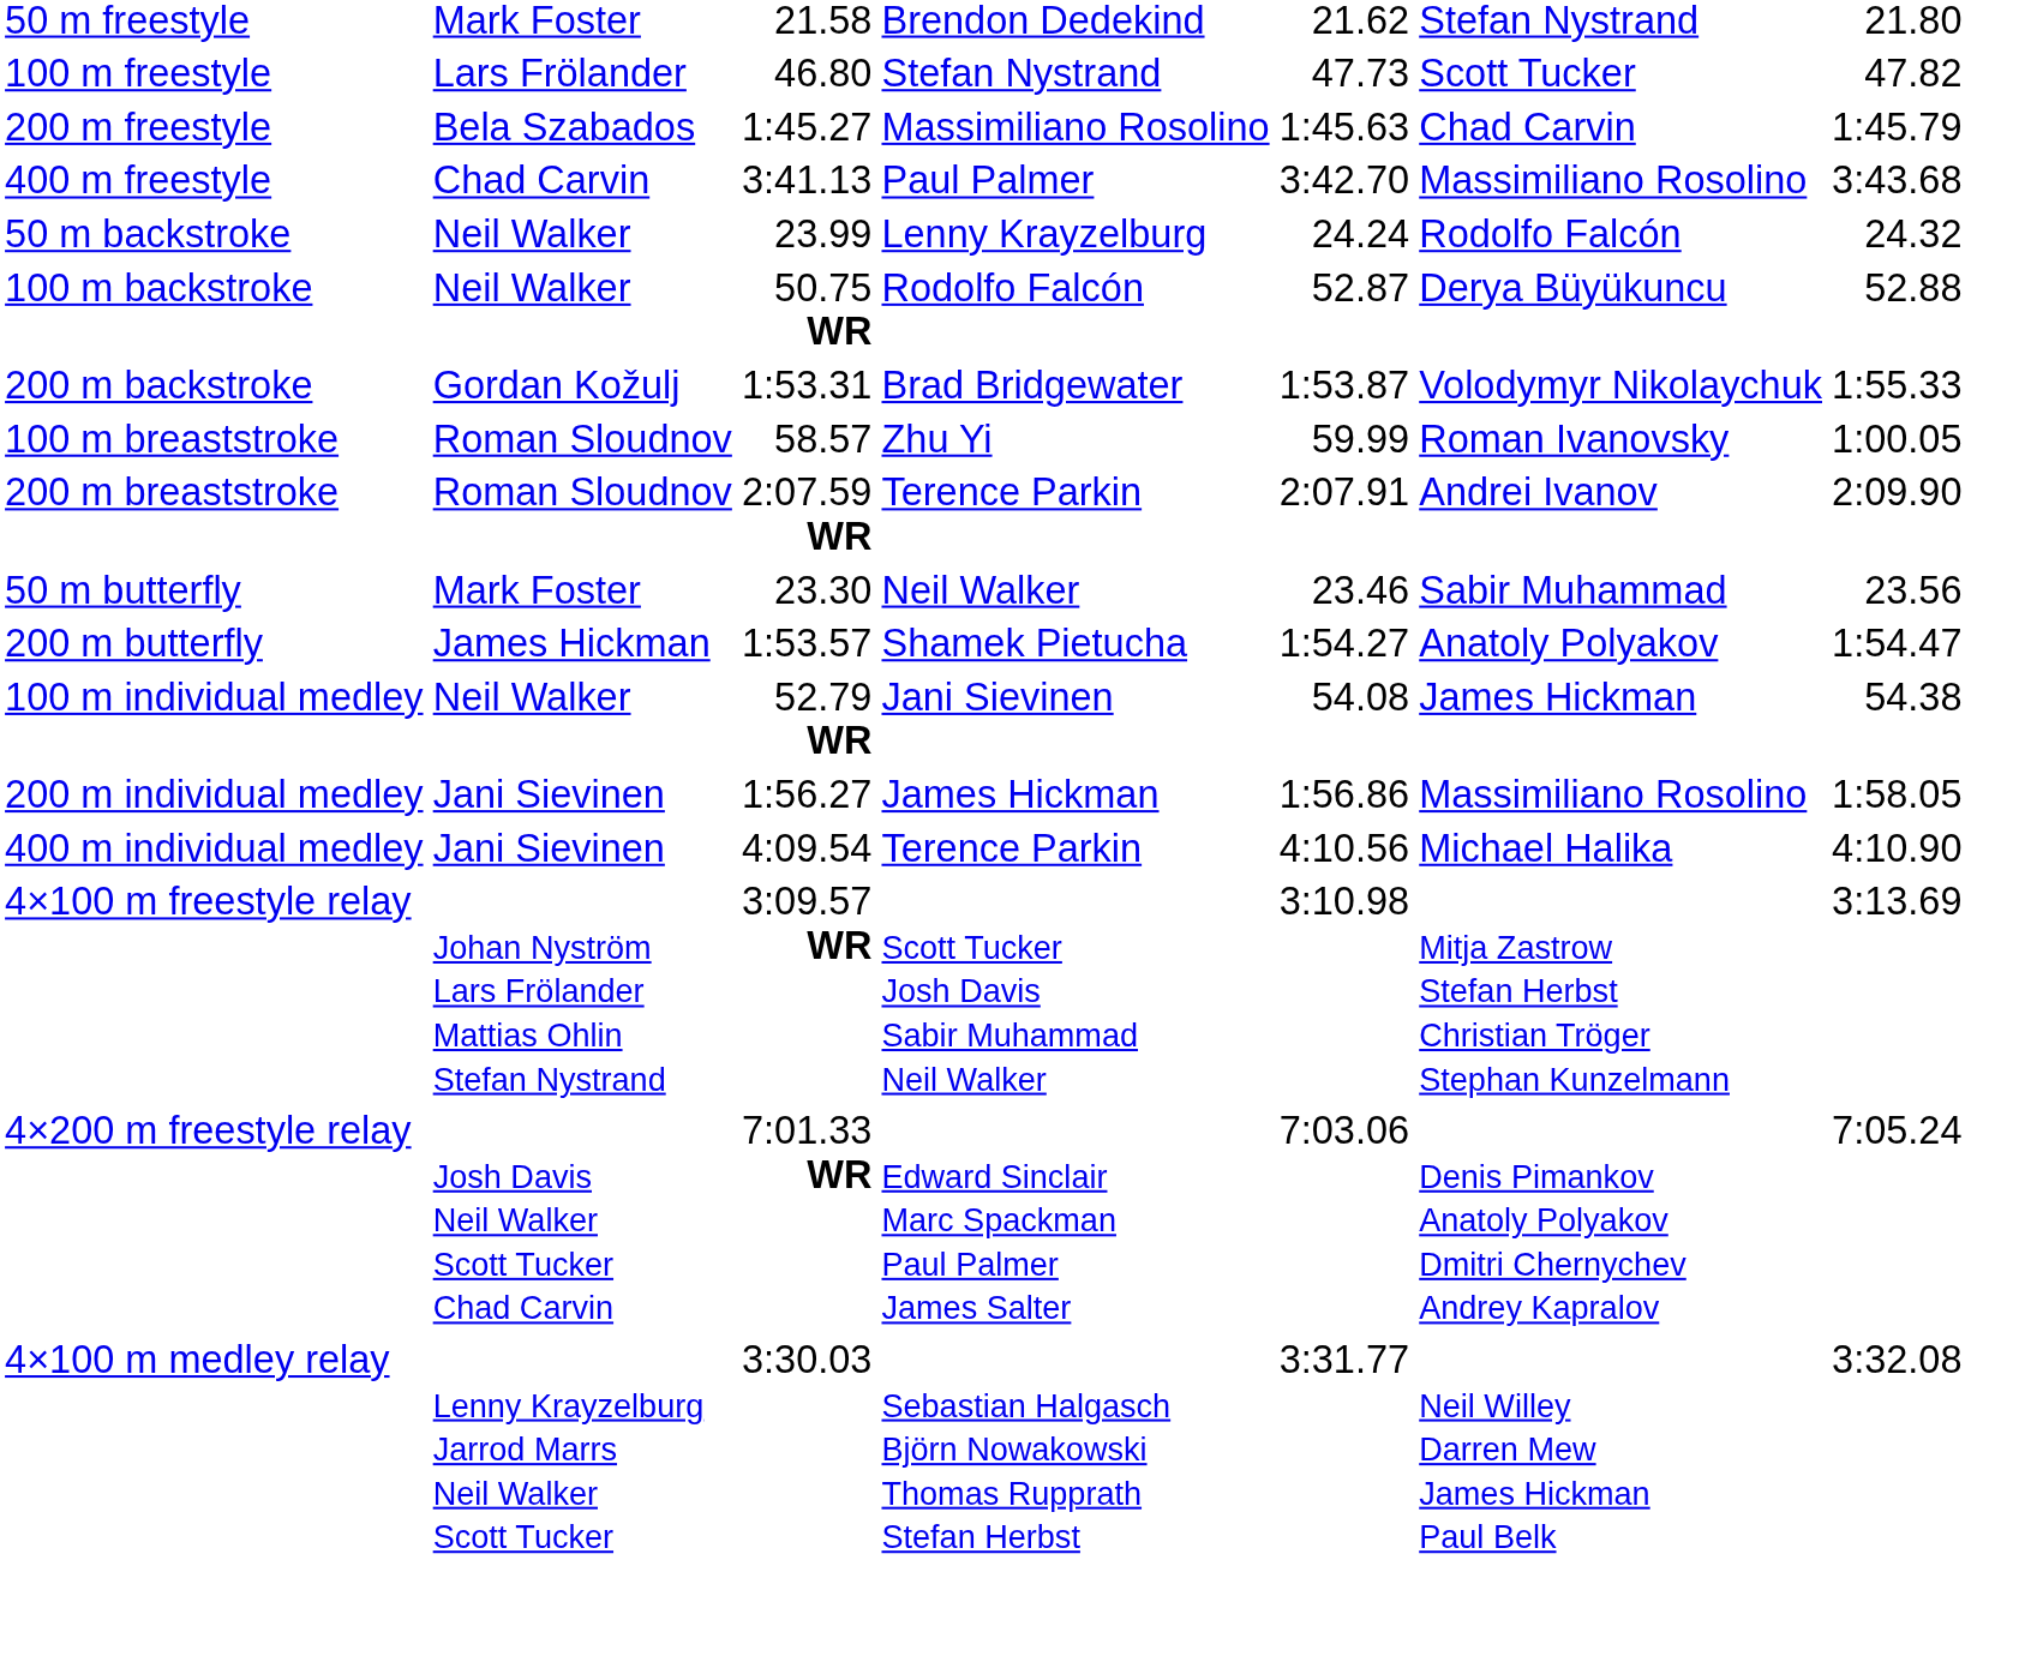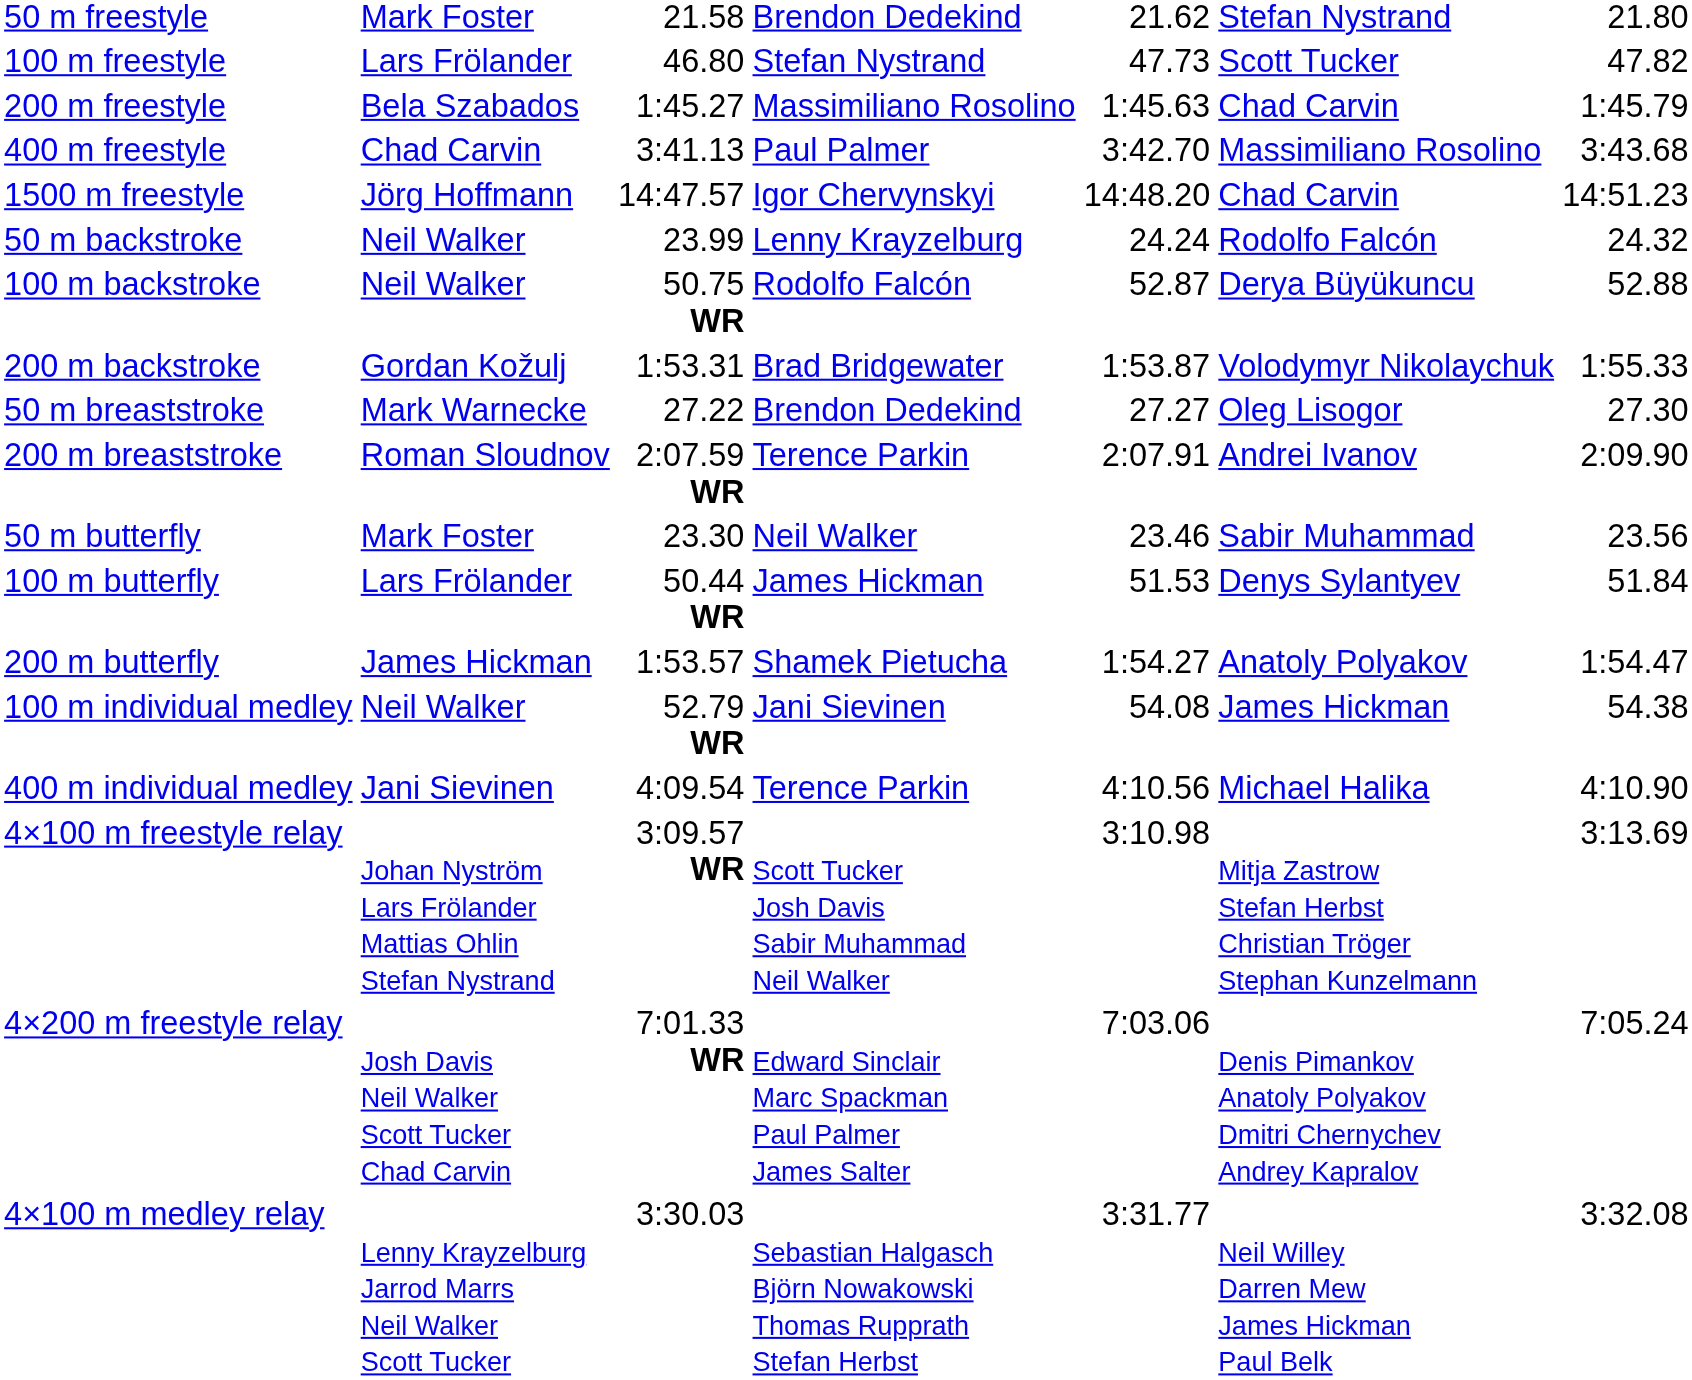 <table>
 <tr valign=top>
 <td><a href='#'>50 m freestyle</a></td>
 <td><a href='#'>Mark Foster</a><br><small></small></td>
 <td align="right">21.58</td>
 <td><a href='#'>Brendon Dedekind</a><br><small></small></td>
 <td align="right">21.62</td>
 <td><a href='#'>Stefan Nystrand</a><br><small></small></td>
 <td align="right">21.80</td>
 </tr>
 <tr valign=top>
 <td><a href='#'>100 m freestyle</a></td>
 <td><a href='#'>Lars Frölander</a><br><small></small></td>
 <td align="right">46.80</td>
 <td><a href='#'>Stefan Nystrand</a><br><small></small></td>
 <td align="right">47.73</td>
 <td><a href='#'>Scott Tucker</a><br><small></small></td>
 <td align="right">47.82</td>
 </tr>
 <tr valign=top>
 <td><a href='#'>200 m freestyle</a></td>
 <td><a href='#'>Bela Szabados</a><br><small></small></td>
 <td align="right">1:45.27</td>
 <td><a href='#'>Massimiliano Rosolino</a><br><small></small></td>
 <td align="right">1:45.63</td>
 <td><a href='#'>Chad Carvin</a><br><small></small></td>
 <td align="right">1:45.79</td>
 </tr>
 <tr valign=top>
 <td><a href='#'>400 m freestyle</a></td>
 <td><a href='#'>Chad Carvin</a><br><small></small></td>
 <td align="right">3:41.13</td>
 <td><a href='#'>Paul Palmer</a><br><small></small></td>
 <td align="right">3:42.70</td>
 <td><a href='#'>Massimiliano Rosolino</a><br><small></small></td>
 <td align="right">3:43.68</td>
 </tr>
 <tr valign=top>
+<td><a href='#'>1500 m freestyle</a></td>
+<td><a href='#'>Jörg Hoffmann</a><br><small></small></td>
+<td align="right">14:47.57</td>
+<td><a href='#'>Igor Chervynskyi</a><br><small></small></td>
+<td align="right">14:48.20</td>
+<td><a href='#'>Chad Carvin</a><br><small></small></td>
+<td align="right">14:51.23</td>
+</tr>
+<tr valign=top>
 <td><a href='#'>50 m backstroke</a></td>
 <td><a href='#'>Neil Walker</a><br><small></small></td>
 <td align="right">23.99</td>
 <td><a href='#'>Lenny Krayzelburg</a><br><small></small></td>
 <td align="right">24.24</td>
 <td><a href='#'>Rodolfo Falcón</a><br><small></small></td>
 <td align="right">24.32</td>
 </tr>
 <tr valign=top>
 <td><a href='#'>100 m backstroke</a></td>
 <td><a href='#'>Neil Walker</a><br><small></small></td>
 <td align="right">50.75<br><strong>WR</strong></td>
 <td><a href='#'>Rodolfo Falcón</a><br><small></small></td>
 <td align="right">52.87</td>
 <td><a href='#'>Derya Büyükuncu</a><br><small></small></td>
 <td align="right">52.88</td>
 </tr>
 <tr valign=top>
 <td><a href='#'>200 m backstroke</a></td>
 <td><a href='#'>Gordan Kožulj</a><br><small></small></td>
 <td align="right">1:53.31</td>
 <td><a href='#'>Brad Bridgewater</a><br><small></small></td>
 <td align="right">1:53.87</td>
 <td><a href='#'>Volodymyr Nikolaychuk</a><br><small></small></td>
 <td align="right">1:55.33</td>
 </tr>
 <tr valign=top>
-<td><a href='#'>100 m breaststroke</a></td>
-<td><a href='#'>Roman Sloudnov</a><br><small></small></td>
-<td align="right">58.57</td>
-<td><a href='#'>Zhu Yi</a><br><small></small></td>
-<td align="right">59.99</td>
-<td><a href='#'>Roman Ivanovsky</a><br><small></small></td>
-<td align="right">1:00.05</td>
+<td><a href='#'>50 m breaststroke</a></td>
+<td><a href='#'>Mark Warnecke</a><br><small></small></td>
+<td align="right">27.22</td>
+<td><a href='#'>Brendon Dedekind</a><br><small></small></td>
+<td align="right">27.27</td>
+<td><a href='#'>Oleg Lisogor</a><br><small></small></td>
+<td align="right">27.30</td>
 </tr>
 <tr valign=top>
 <td><a href='#'>200 m breaststroke</a></td>
 <td><a href='#'>Roman Sloudnov</a><br><small></small></td>
 <td align="right">2:07.59<br><strong>WR</strong></td>
 <td><a href='#'>Terence Parkin</a><br><small></small></td>
 <td align="right">2:07.91</td>
 <td><a href='#'>Andrei Ivanov</a><br><small></small></td>
 <td align="right">2:09.90</td>
 </tr>
 <tr valign=top>
 <td><a href='#'>50 m butterfly</a></td>
 <td><a href='#'>Mark Foster</a><br><small></small></td>
 <td align="right">23.30</td>
 <td><a href='#'>Neil Walker</a><br><small></small></td>
 <td align="right">23.46</td>
 <td><a href='#'>Sabir Muhammad</a><br><small></small></td>
 <td align="right">23.56</td>
 </tr>
 <tr valign=top>
+<td><a href='#'>100 m butterfly</a></td>
+<td><a href='#'>Lars Frölander</a><br><small></small></td>
+<td align="right">50.44<br><strong>WR</strong></td>
+<td><a href='#'>James Hickman</a><br><small></small></td>
+<td align="right">51.53</td>
+<td><a href='#'>Denys Sylantyev</a><br><small></small></td>
+<td align="right">51.84</td>
+</tr>
+<tr valign=top>
 <td><a href='#'>200 m butterfly</a></td>
 <td><a href='#'>James Hickman</a><br><small></small></td>
 <td align="right">1:53.57</td>
 <td><a href='#'>Shamek Pietucha</a><br><small></small></td>
 <td align="right">1:54.27</td>
 <td><a href='#'>Anatoly Polyakov</a><br><small></small></td>
 <td align="right">1:54.47</td>
 </tr>
 <tr valign=top>
 <td><a href='#'>100 m individual medley</a></td>
 <td><a href='#'>Neil Walker</a><br><small></small></td>
 <td align="right">52.79<br><strong>WR</strong></td>
 <td><a href='#'>Jani Sievinen</a><br><small></small></td>
 <td align="right">54.08</td>
 <td><a href='#'>James Hickman</a><br><small></small></td>
 <td align="right">54.38</td>
-</tr>
-<tr valign=top>
-<td><a href='#'>200 m individual medley</a></td>
-<td><a href='#'>Jani Sievinen</a><br><small></small></td>
-<td align="right">1:56.27</td>
-<td><a href='#'>James Hickman</a><br><small></small></td>
-<td align="right">1:56.86</td>
-<td><a href='#'>Massimiliano Rosolino</a><br><small></small></td>
-<td align="right">1:58.05</td>
 </tr>
 <tr valign=top>
 <td><a href='#'>400 m individual medley</a></td>
 <td><a href='#'>Jani Sievinen</a><br><small></small></td>
 <td align="right">4:09.54</td>
 <td><a href='#'>Terence Parkin</a><br><small></small></td>
 <td align="right">4:10.56</td>
 <td><a href='#'>Michael Halika</a><br><small></small></td>
 <td align="right">4:10.90</td>
 </tr>
 <tr valign=top>
 <td><a href='#'>4×100 m freestyle relay</a></td>
 <td><br><small><a href='#'>Johan Nyström</a><br><a href='#'>Lars Frölander</a><br><a href='#'>Mattias Ohlin</a><br><a href='#'>Stefan Nystrand</a></small></td>
 <td align="right">3:09.57<br><strong>WR</strong></td>
 <td><br><small><a href='#'>Scott Tucker</a><br><a href='#'>Josh Davis</a><br><a href='#'>Sabir Muhammad</a><br><a href='#'>Neil Walker</a></small></td>
 <td align="right">3:10.98</td>
 <td><br><small><a href='#'>Mitja Zastrow</a><br><a href='#'>Stefan Herbst</a><br><a href='#'>Christian Tröger</a><br><a href='#'>Stephan Kunzelmann</a></small></td>
 <td align="right">3:13.69</td>
 </tr>
 <tr valign=top>
 <td><a href='#'>4×200 m freestyle relay</a></td>
 <td><br><small><a href='#'>Josh Davis</a><br><a href='#'>Neil Walker</a><br><a href='#'>Scott Tucker</a><br><a href='#'>Chad Carvin</a></small></td>
 <td align="right">7:01.33<br><strong>WR</strong></td>
 <td><br><small><a href='#'>Edward Sinclair</a><br><a href='#'>Marc Spackman</a><br><a href='#'>Paul Palmer</a><br><a href='#'>James Salter</a></small></td>
 <td align="right">7:03.06</td>
 <td><br><small><a href='#'>Denis Pimankov</a><br><a href='#'>Anatoly Polyakov</a><br><a href='#'>Dmitri Chernychev</a><br><a href='#'>Andrey Kapralov</a></small></td>
 <td align="right">7:05.24</td>
 </tr>
 <tr valign=top>
 <td><a href='#'>4×100 m medley relay</a></td>
 <td><br><small><a href='#'>Lenny Krayzelburg</a><br><a href='#'>Jarrod Marrs</a><br><a href='#'>Neil Walker</a><br><a href='#'>Scott Tucker</a></small></td>
 <td align="right">3:30.03</td>
 <td><br><small><a href='#'>Sebastian Halgasch</a><br><a href='#'>Björn Nowakowski</a><br><a href='#'>Thomas Rupprath</a><br><a href='#'>Stefan Herbst</a></small></td>
 <td align="right">3:31.77</td>
 <td><br><small><a href='#'>Neil Willey</a><br><a href='#'>Darren Mew</a><br><a href='#'>James Hickman</a><br><a href='#'>Paul Belk</a></small></td>
 <td align="right">3:32.08</td>
 </tr>
 </table>
